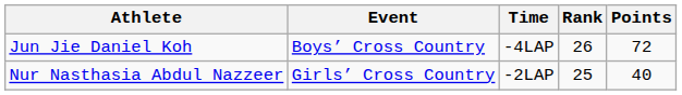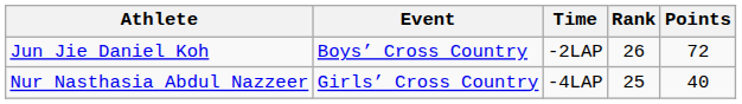 <table class="wikitable" border="1" style="font-size:90%">
 <tr>
 <th>Athlete</th>
 <th>Event</th>
 <th>Time</th>
 <th>Rank</th>
 <th>Points</th>
 </tr>
 <tr>
 <td><a href='#'>Jun Jie Daniel Koh</a></td>
 <td><a href='#'>Boys’ Cross Country</a></td>
-<td align=center>-4LAP</td>
+<td align=center>-2LAP</td>
 <td align=center>26</td>
 <td align=center>72</td>
 </tr>
 <tr>
 <td><a href='#'>Nur Nasthasia Abdul Nazzeer</a></td>
 <td><a href='#'>Girls’ Cross Country</a></td>
-<td align=center>-2LAP</td>
+<td align=center>-4LAP</td>
 <td align=center>25</td>
 <td align=center>40</td>
 </tr>
 </table>
